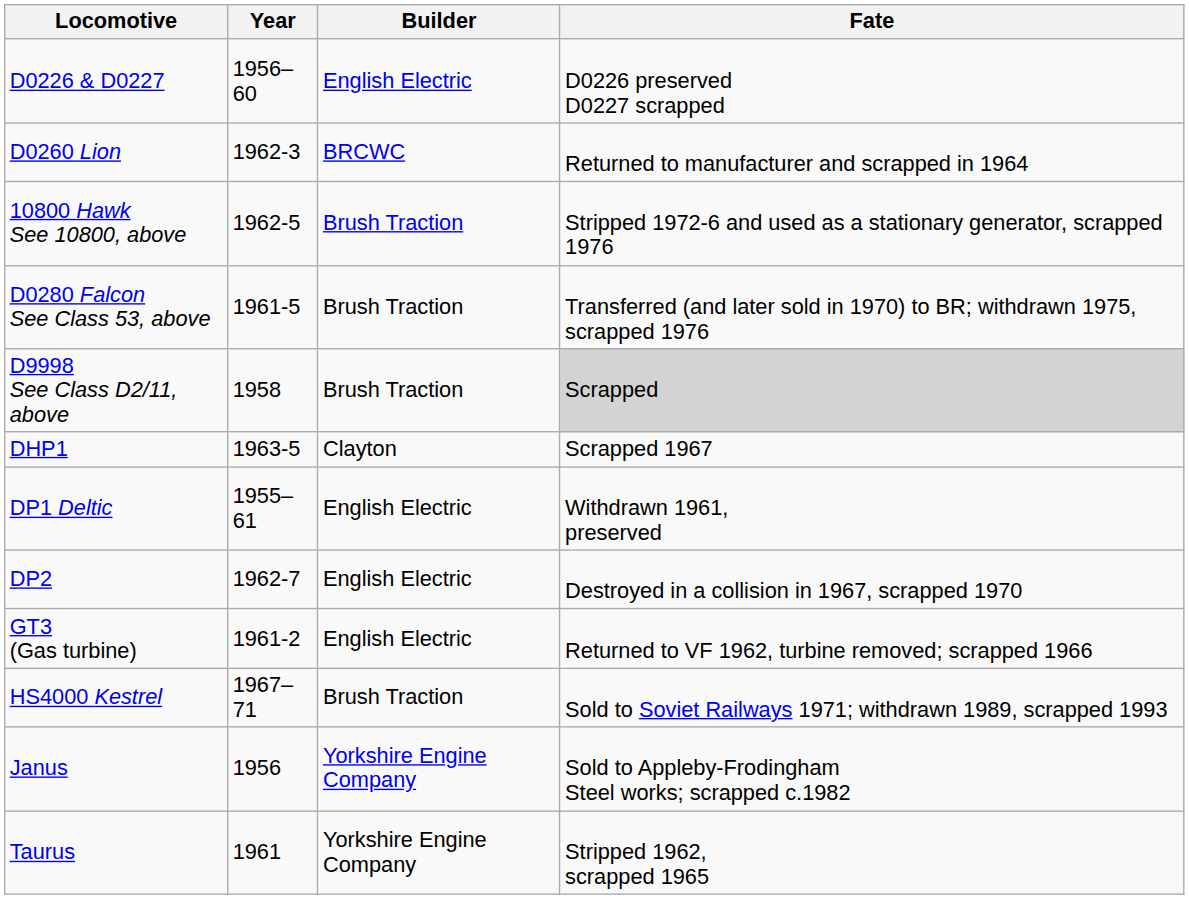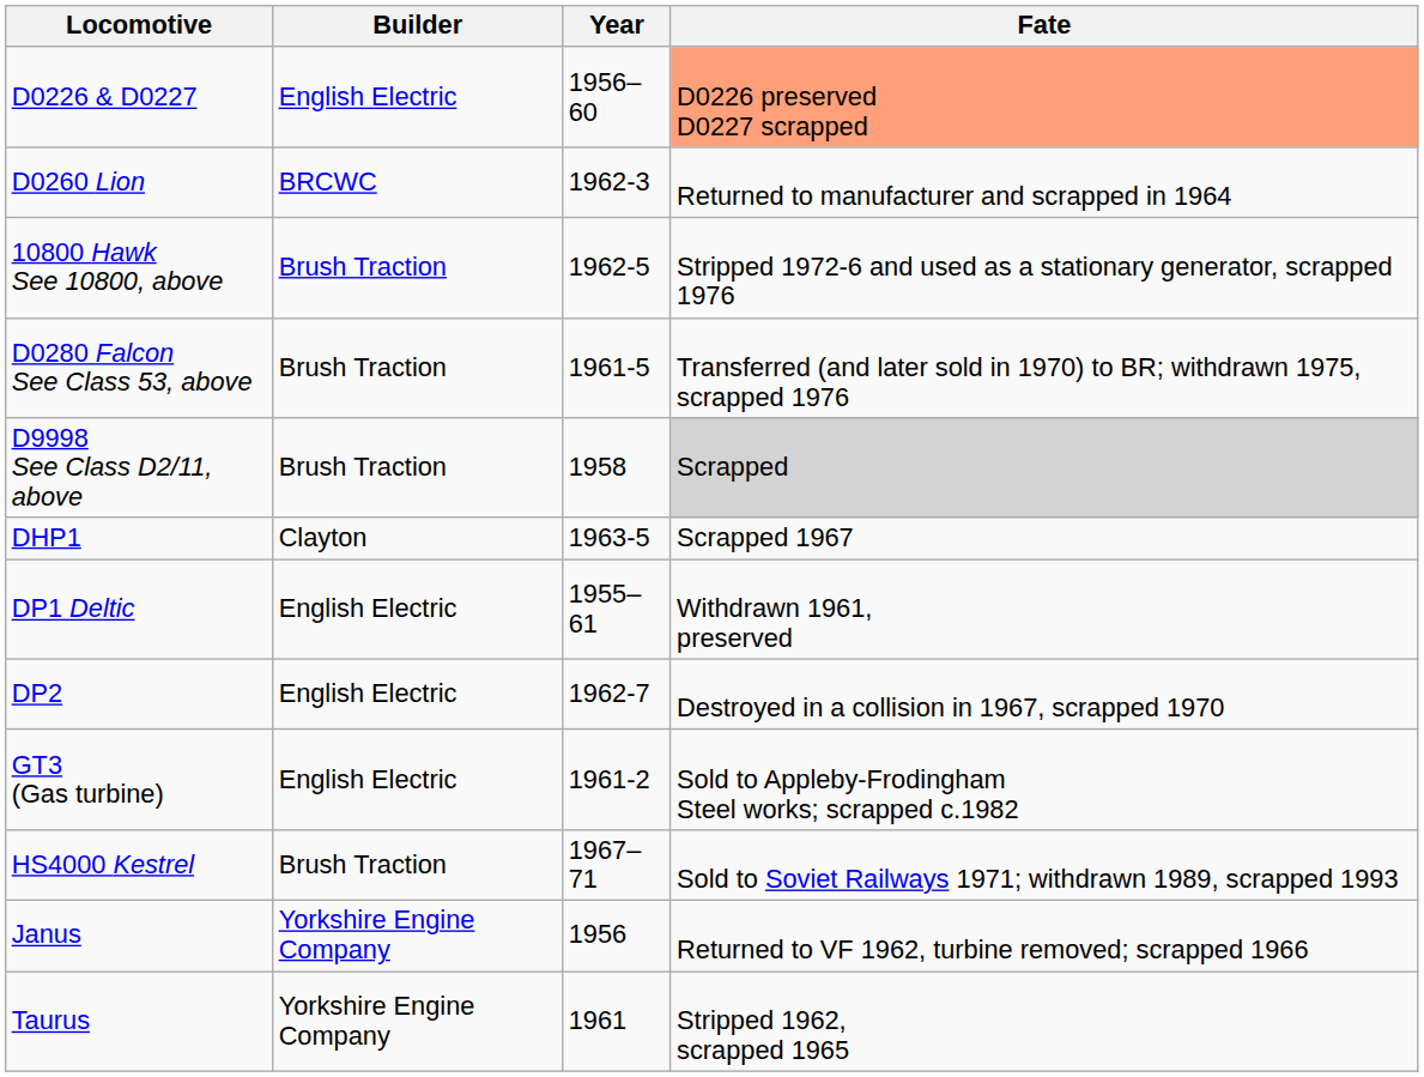 <table class="wikitable sortable">
 <tr>
 <th>Locomotive</th>
+<th>Builder</th>
 <th>Year</th>
-<th>Builder</th>
 <th>Fate</th>
 </tr>
 <tr>
 <td><a href='#'>D0226 & D0227</a></td>
+<td><a href='#'>English Electric</a></td>
 <td>1956–60</td>
-<td><a href='#'>English Electric</a></td>
-<td><br>D0226 preserved<br>D0227 scrapped</td>
+<td style="background: lightsalmon;"><br>D0226 preserved<br>D0227 scrapped</td>
 </tr>
 <tr>
 <td><a href='#'>D0260 <em>Lion</em></a></td>
+<td><a href='#'>BRCWC</a></td>
 <td>1962-3</td>
-<td><a href='#'>BRCWC</a></td>
 <td><br>Returned to manufacturer and scrapped in 1964</td>
 </tr>
 <tr>
 <td><a href='#'>10800 <em>Hawk</em></a><br><em>See 10800, above</em></td>
+<td><a href='#'>Brush Traction</a></td>
 <td>1962-5</td>
-<td><a href='#'>Brush Traction</a></td>
 <td><br>Stripped 1972-6 and used as a stationary generator, scrapped 1976</td>
 </tr>
 <tr>
 <td><a href='#'>D0280 <em>Falcon</em></a><br><em>See Class 53, above</em></td>
+<td>Brush Traction</td>
 <td>1961-5</td>
-<td>Brush Traction</td>
 <td><br>Transferred (and later sold in 1970) to BR; withdrawn 1975, scrapped 1976</td>
 </tr>
 <tr>
 <td><a href='#'>D9998</a><br><em>See Class D2/11, above</em></td>
+<td>Brush Traction</td>
 <td>1958</td>
-<td>Brush Traction</td>
 <td style="background: lightgrey;">Scrapped</td>
 </tr>
 <tr>
 <td><a href='#'>DHP1</a></td>
+<td>Clayton</td>
 <td>1963-5</td>
-<td>Clayton</td>
 <td>Scrapped 1967</td>
 </tr>
 <tr>
 <td><a href='#'>DP1 <em>Deltic</em></a></td>
+<td>English Electric</td>
 <td>1955–61</td>
-<td>English Electric</td>
 <td><br>Withdrawn 1961,<br>preserved</td>
 </tr>
 <tr>
 <td><a href='#'>DP2</a></td>
+<td>English Electric</td>
 <td>1962-7</td>
-<td>English Electric</td>
 <td><br>Destroyed in a collision in 1967, scrapped 1970</td>
 </tr>
 <tr>
 <td><a href='#'>GT3</a><br>(Gas turbine)</td>
+<td>English Electric</td>
 <td>1961-2</td>
-<td>English Electric</td>
-<td><br>Returned to VF 1962, turbine removed; scrapped 1966</td>
+<td><br>Sold to Appleby-Frodingham<br>Steel works; scrapped c.1982</td>
 </tr>
 <tr>
 <td><a href='#'>HS4000 <em>Kestrel</em></a></td>
+<td>Brush Traction</td>
 <td>1967–71</td>
-<td>Brush Traction</td>
 <td><br>Sold to <a href='#'>Soviet Railways</a> 1971; withdrawn 1989, scrapped 1993</td>
 </tr>
 <tr>
 <td><a href='#'>Janus</a></td>
+<td><a href='#'>Yorkshire Engine Company</a></td>
 <td>1956</td>
-<td><a href='#'>Yorkshire Engine Company</a></td>
-<td><br>Sold to Appleby-Frodingham<br>Steel works; scrapped c.1982</td>
+<td><br>Returned to VF 1962, turbine removed; scrapped 1966</td>
 </tr>
 <tr>
 <td><a href='#'>Taurus</a></td>
+<td>Yorkshire Engine Company</td>
 <td>1961</td>
-<td>Yorkshire Engine Company</td>
 <td><br>Stripped 1962,<br>scrapped 1965</td>
 </tr>
 </table>
